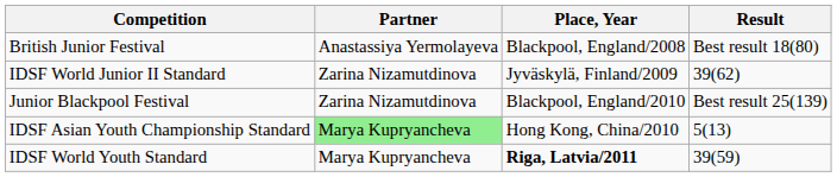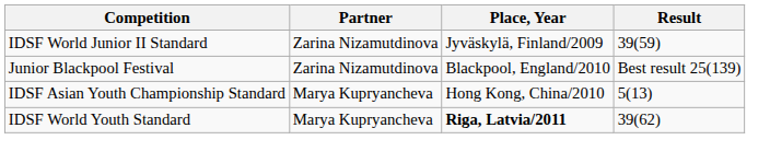 <table class="wikitable">
 <tr>
 <th>Competition</th>
 <th>Partner</th>
 <th>Place, Year</th>
 <th>Result</th>
 </tr>
 <tr>
-<td>British Junior Festival</td>
-<td>Anastassiya Yermolayeva</td>
-<td>Blackpool, England/2008</td>
-<td>Best result 18(80)</td>
-</tr>
-<tr>
 <td>IDSF World Junior II Standard</td>
 <td>Zarina Nizamutdinova</td>
 <td>Jyväskylä, Finland/2009</td>
-<td>39(62)</td>
+<td>39(59)</td>
 </tr>
 <tr>
 <td>Junior Blackpool Festival</td>
 <td>Zarina Nizamutdinova</td>
 <td>Blackpool, England/2010</td>
 <td>Best result 25(139)</td>
 </tr>
 <tr>
 <td>IDSF Asian Youth Championship Standard</td>
-<td style="background: lightgreen;">Marya Kupryancheva</td>
+<td>Marya Kupryancheva</td>
 <td>Hong Kong, China/2010</td>
 <td>5(13)</td>
 </tr>
 <tr>
 <td>IDSF World Youth Standard</td>
 <td>Marya Kupryancheva</td>
 <td><strong>Riga, Latvia/2011</strong></td>
-<td>39(59)</td>
+<td>39(62)</td>
 </tr>
 </table>
